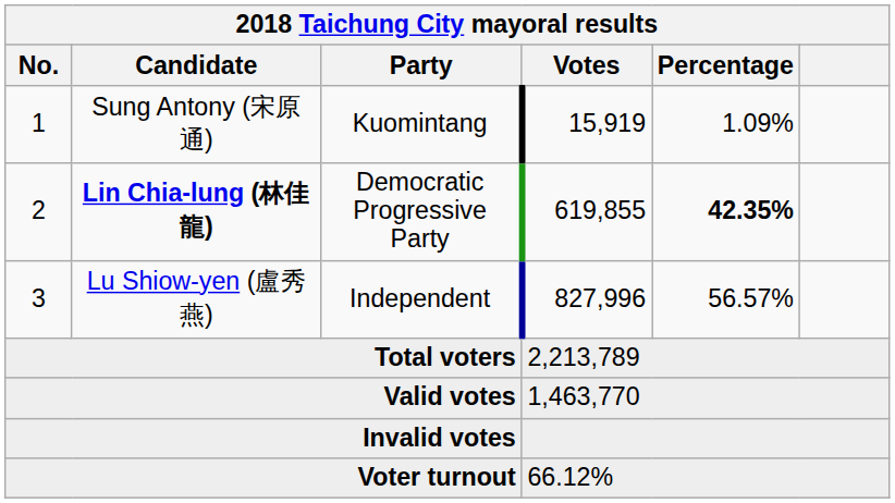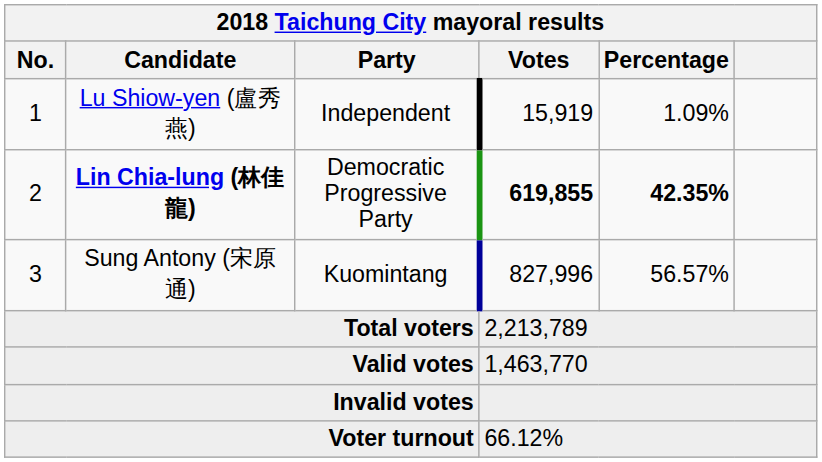 <table class="wikitable collapsible" style="text-align:center">
 <tr>
 <th colspan="6">2018 <a href='#'>Taichung City</a> mayoral results</th>
 </tr>
 <tr>
 <th width=35>No.</th>
 <th width=150>Candidate</th>
 <th width=120>Party</th>
 <th width=75>Votes</th>
 <th width=75>Percentage</th>
 <th width=49></th>
 </tr>
 <tr>
 <td>1</td>
-<td>Sung Antony (宋原通)</td>
-<td> Kuomintang</td>
+<td><a href='#'>Lu Shiow-yen</a> (盧秀燕)</td>
+<td> Independent</td>
 <td style="border-left:4px solid #000000;" align="right">15,919</td>
 <td align="right">1.09%</td>
 <td align="center"></td>
 </tr>
 <tr>
 <td>2</td>
 <td><strong><a href='#'>Lin Chia-lung</a> (林佳龍)</strong></td>
 <td> Democratic Progressive Party</td>
-<td style="border-left:4px solid #1B9413;" align="right">619,855</td>
+<td style="border-left:4px solid #1B9413;" align="right"><strong>619,855</strong></td>
 <td align="right"><strong>42.35%</strong></td>
 <td align="center"></td>
 </tr>
 <tr>
 <td>3</td>
-<td><a href='#'>Lu Shiow-yen</a> (盧秀燕)</td>
-<td> Independent</td>
+<td>Sung Antony (宋原通)</td>
+<td> Kuomintang</td>
 <td style="border-left:4px solid #000099;" align="right">827,996</td>
 <td align="right">56.57%</td>
 <td align="center"></td>
 </tr>
 <tr bgcolor=EEEEEE>
 <td colspan="3" align="right"><strong>Total voters</strong></td>
 <td colspan="3" align="left">2,213,789</td>
 </tr>
 <tr bgcolor=EEEEEE>
 <td colspan="3" align="right"><strong>Valid votes</strong></td>
 <td colspan="3" align="left">1,463,770</td>
 </tr>
 <tr bgcolor=EEEEEE>
 <td colspan="3" align="right"><strong>Invalid votes</strong></td>
 <td colspan="3" align="left"></td>
 </tr>
 <tr bgcolor=EEEEEE>
 <td colspan="3" align="right"><strong>Voter turnout</strong></td>
 <td colspan="3" align="left">66.12%</td>
 </tr>
 </table>
